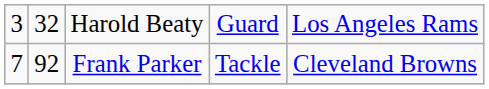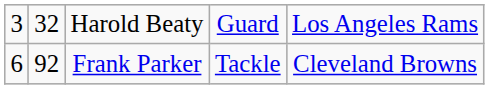 <table class="wikitable" style="text-align:center">
 <tr>
 <td>3</td>
 <td>32</td>
 <td>Harold Beaty</td>
 <td><a href='#'>Guard</a></td>
 <td><a href='#'>Los Angeles Rams</a></td>
 </tr>
 <tr>
-<td>7</td>
+<td>6</td>
 <td>92</td>
 <td><a href='#'>Frank Parker</a></td>
 <td><a href='#'>Tackle</a></td>
 <td><a href='#'>Cleveland Browns</a></td>
 </tr>
 </table>
